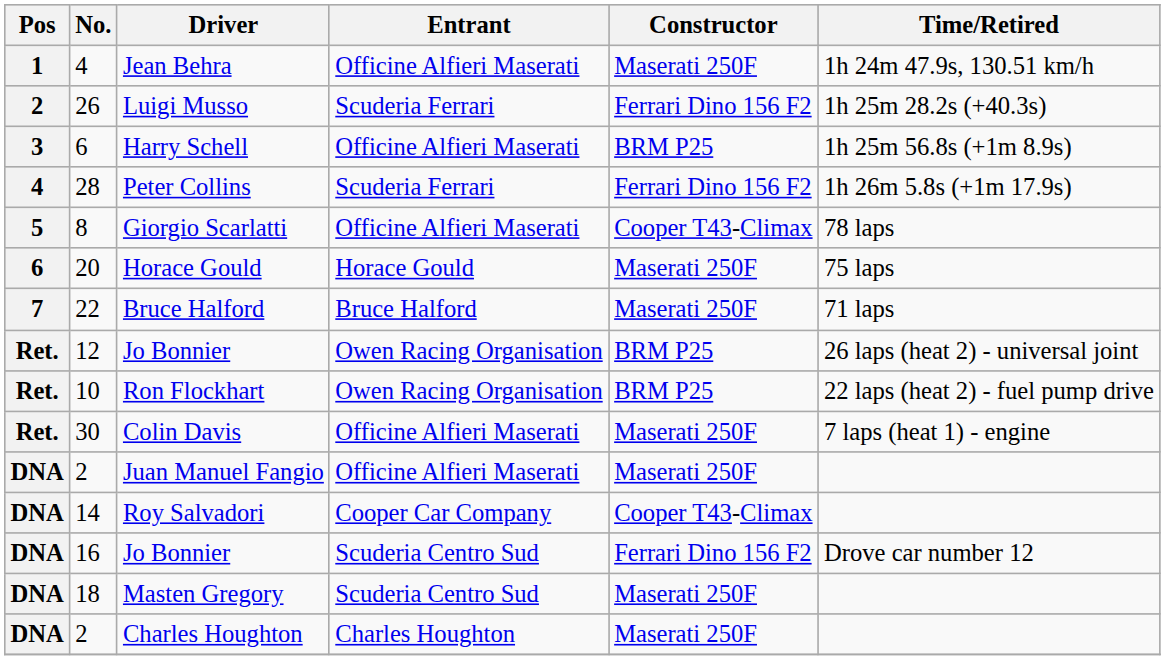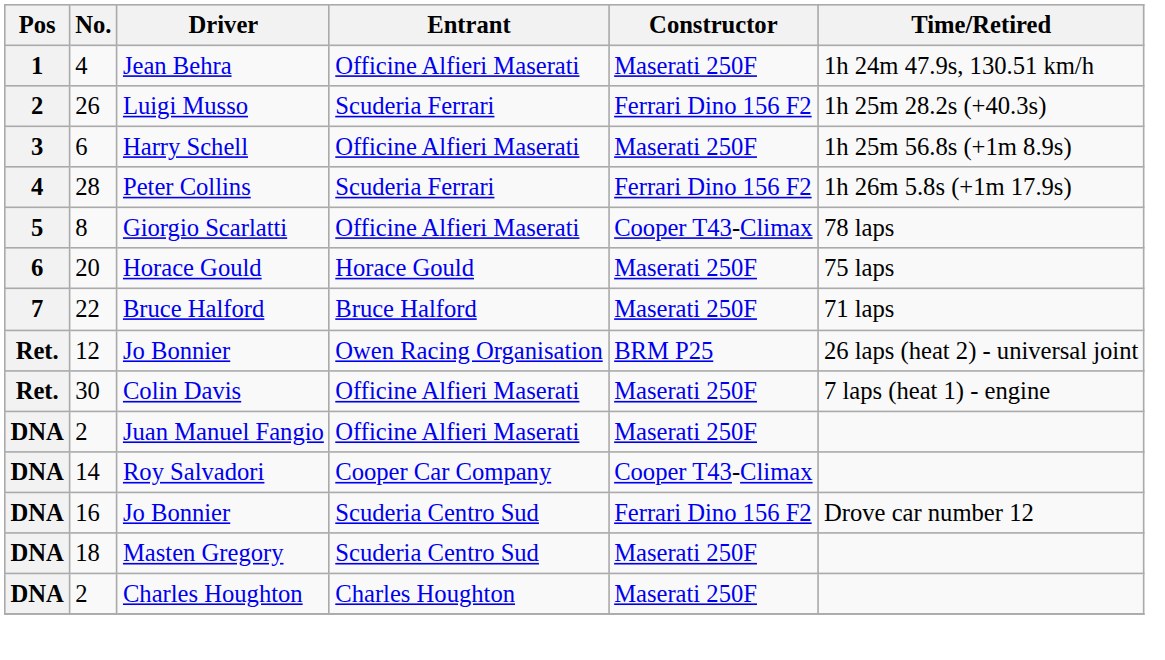 <table class="wikitable" style="font-size: 95%;">
 <tr>
 <th>Pos</th>
 <th>No.</th>
 <th>Driver</th>
 <th>Entrant</th>
 <th>Constructor</th>
 <th>Time/Retired</th>
 </tr>
 <tr>
 <th>1</th>
 <td>4</td>
 <td> <a href='#'>Jean Behra</a></td>
 <td><a href='#'>Officine Alfieri Maserati</a></td>
 <td><a href='#'>Maserati 250F</a></td>
 <td>1h 24m 47.9s, 130.51 km/h</td>
 </tr>
 <tr>
 <th>2</th>
 <td>26</td>
 <td> <a href='#'>Luigi Musso</a></td>
 <td><a href='#'>Scuderia Ferrari</a></td>
 <td><a href='#'>Ferrari Dino 156 F2</a></td>
 <td>1h 25m 28.2s (+40.3s)</td>
 </tr>
 <tr>
 <th>3</th>
 <td>6</td>
 <td> <a href='#'>Harry Schell</a></td>
 <td><a href='#'>Officine Alfieri Maserati</a></td>
-<td><a href='#'>BRM P25</a></td>
+<td><a href='#'>Maserati 250F</a></td>
 <td>1h 25m 56.8s (+1m 8.9s)</td>
 </tr>
 <tr>
 <th>4</th>
 <td>28</td>
 <td> <a href='#'>Peter Collins</a></td>
 <td><a href='#'>Scuderia Ferrari</a></td>
 <td><a href='#'>Ferrari Dino 156 F2</a></td>
 <td>1h 26m 5.8s (+1m 17.9s)</td>
 </tr>
 <tr>
 <th>5</th>
 <td>8</td>
 <td> <a href='#'>Giorgio Scarlatti</a></td>
 <td><a href='#'>Officine Alfieri Maserati</a></td>
 <td><a href='#'>Cooper T43</a>-<a href='#'>Climax</a></td>
 <td>78 laps</td>
 </tr>
 <tr>
 <th>6</th>
 <td>20</td>
 <td> <a href='#'>Horace Gould</a></td>
 <td><a href='#'>Horace Gould</a></td>
 <td><a href='#'>Maserati 250F</a></td>
 <td>75 laps</td>
 </tr>
 <tr>
 <th>7</th>
 <td>22</td>
 <td> <a href='#'>Bruce Halford</a></td>
 <td><a href='#'>Bruce Halford</a></td>
 <td><a href='#'>Maserati 250F</a></td>
 <td>71 laps</td>
 </tr>
 <tr>
 <th>Ret.</th>
 <td>12</td>
 <td> <a href='#'>Jo Bonnier</a></td>
 <td><a href='#'>Owen Racing Organisation</a></td>
 <td><a href='#'>BRM P25</a></td>
 <td>26 laps (heat 2) - universal joint</td>
-</tr>
-<tr>
-<th>Ret.</th>
-<td>10</td>
-<td> <a href='#'>Ron Flockhart</a></td>
-<td><a href='#'>Owen Racing Organisation</a></td>
-<td><a href='#'>BRM P25</a></td>
-<td>22 laps (heat 2) - fuel pump drive</td>
 </tr>
 <tr>
 <th>Ret.</th>
 <td>30</td>
 <td> <a href='#'>Colin Davis</a></td>
 <td><a href='#'>Officine Alfieri Maserati</a></td>
 <td><a href='#'>Maserati 250F</a></td>
 <td>7 laps (heat 1) - engine</td>
 </tr>
 <tr>
 <th>DNA</th>
 <td>2</td>
 <td> <a href='#'>Juan Manuel Fangio</a></td>
 <td><a href='#'>Officine Alfieri Maserati</a></td>
 <td><a href='#'>Maserati 250F</a></td>
 <td></td>
 </tr>
 <tr>
 <th>DNA</th>
 <td>14</td>
 <td> <a href='#'>Roy Salvadori</a></td>
 <td><a href='#'>Cooper Car Company</a></td>
 <td><a href='#'>Cooper T43</a>-<a href='#'>Climax</a></td>
 <td></td>
 </tr>
 <tr>
 <th>DNA</th>
 <td>16</td>
 <td> <a href='#'>Jo Bonnier</a></td>
 <td><a href='#'>Scuderia Centro Sud</a></td>
 <td><a href='#'>Ferrari Dino 156 F2</a></td>
 <td>Drove car number 12</td>
 </tr>
 <tr>
 <th>DNA</th>
 <td>18</td>
 <td> <a href='#'>Masten Gregory</a></td>
 <td><a href='#'>Scuderia Centro Sud</a></td>
 <td><a href='#'>Maserati 250F</a></td>
 <td></td>
 </tr>
 <tr>
 <th>DNA</th>
 <td>2</td>
 <td> <a href='#'>Charles Houghton</a></td>
 <td><a href='#'>Charles Houghton</a></td>
 <td><a href='#'>Maserati 250F</a></td>
 <td></td>
 </tr>
 <tr>
 </tr>
 </table>
